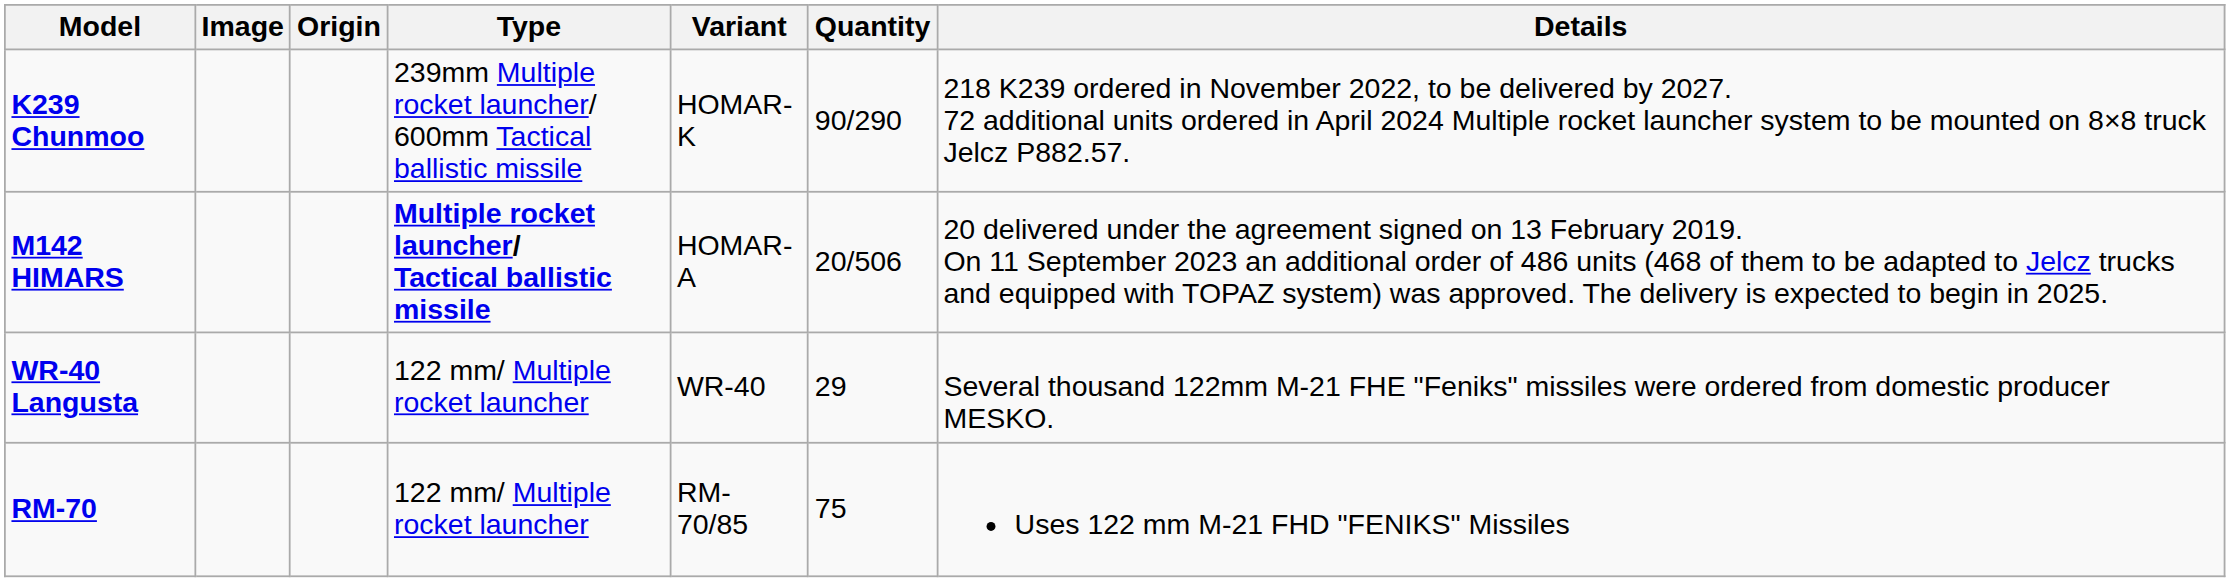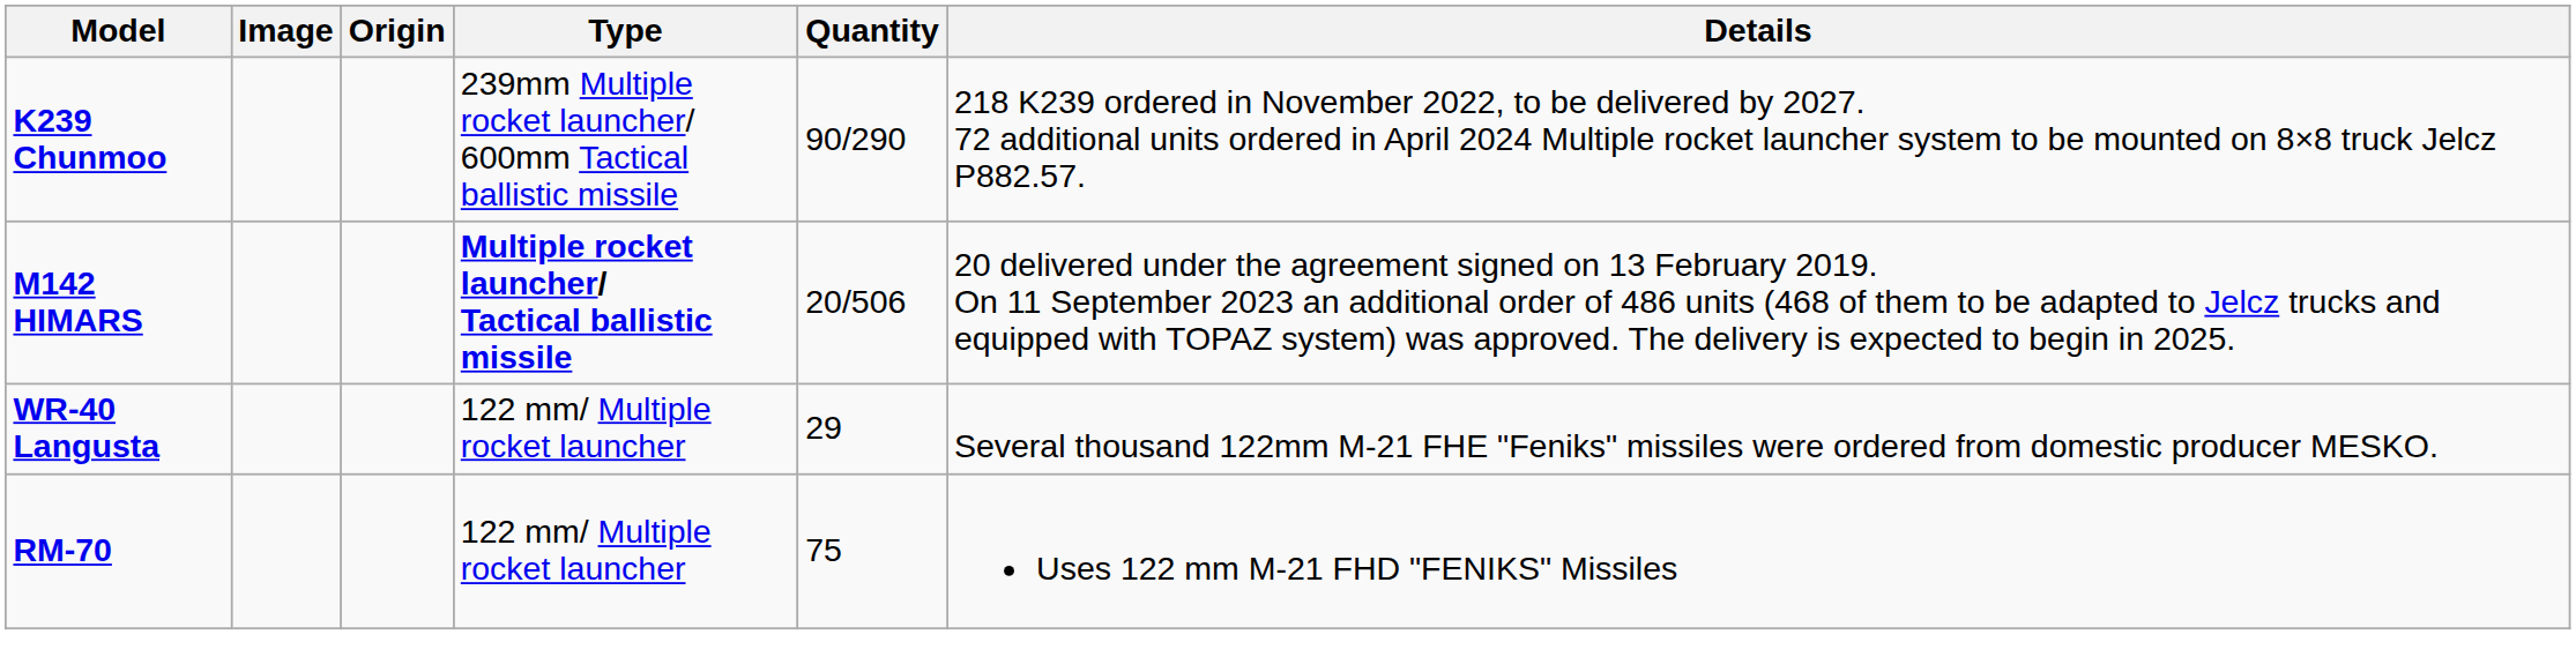 <table class="wikitable">
 <tr>
 <th>Model</th>
 <th>Image</th>
 <th>Origin</th>
 <th>Type</th>
-<th>Variant</th>
 <th>Quantity</th>
 <th>Details</th>
 </tr>
 <tr>
 <td><strong><a href='#'>K239 Chunmoo</a></strong></td>
 <td></td>
 <td><small></small><br><small></small></td>
 <td>239mm <a href='#'>Multiple rocket launcher</a>/<br>600mm <a href='#'>Tactical ballistic missile</a></td>
-<td>HOMAR-K</td>
 <td>90/290</td>
 <td>218 K239 ordered in November 2022, to be delivered by 2027.<br>72 additional units ordered in April 2024  Multiple rocket launcher system to be mounted on 8×8 truck Jelcz P882.57.</td>
 </tr>
 <tr>
 <td><strong><a href='#'>M142 HIMARS</a></strong></td>
 <td></td>
 <td><small></small></td>
 <td><strong><a href='#'>Multiple rocket launcher</a>/<br><a href='#'>Tactical ballistic missile</a></strong></td>
-<td>HOMAR-A</td>
 <td>20/506</td>
 <td>20 delivered under the agreement signed on 13 February 2019.<br>On 11 September 2023 an additional order of 486 units (468 of them to be adapted to <a href='#'>Jelcz</a> trucks and equipped with TOPAZ system) was approved. The delivery is expected to begin in 2025.</td>
 </tr>
 <tr>
 <td><strong><a href='#'>WR-40 Langusta</a></strong></td>
 <td></td>
 <td><small></small></td>
 <td>122 mm/ <a href='#'>Multiple rocket launcher</a></td>
-<td>WR-40</td>
 <td>29</td>
 <td><br>Several thousand 122mm M-21 FHE "Feniks" missiles were ordered from domestic producer MESKO.</td>
 </tr>
 <tr>
 <td><a href='#'><strong>RM-70</strong></a></td>
 <td></td>
 <td><small></small></td>
 <td>122 mm/ <a href='#'>Multiple rocket launcher</a></td>
-<td>RM-70/85</td>
 <td>75</td>
 <td><br><ul><li>Uses 122 mm M-21 FHD "FENIKS" Missiles </li></ul></td>
 </tr>
 </table>
